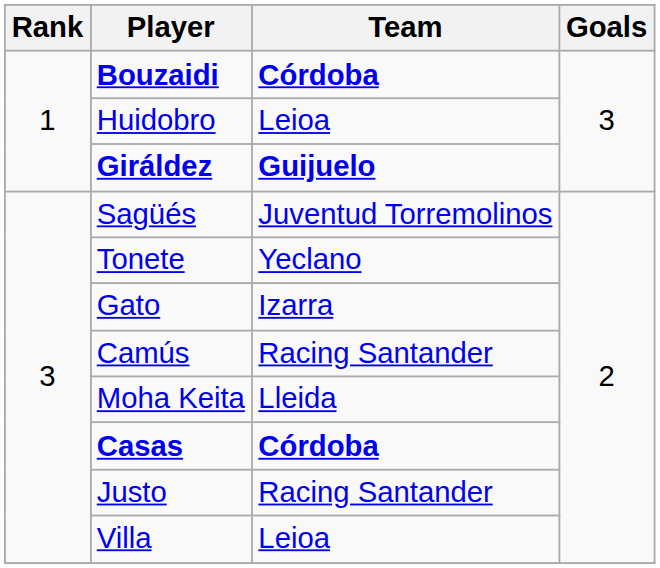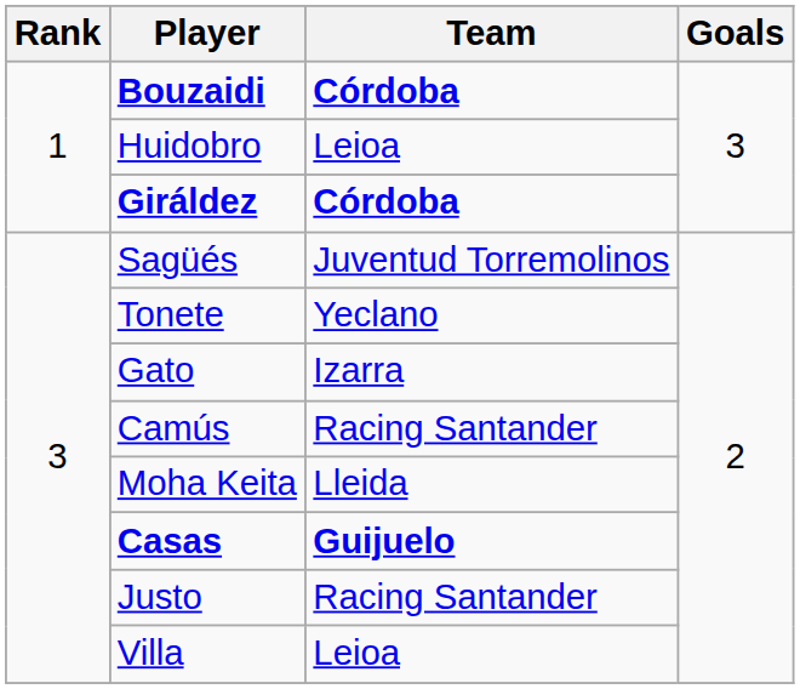 <table class="wikitable" style="text-align:center">
 <tr>
 <th>Rank</th>
 <th>Player</th>
 <th>Team</th>
 <th>Goals</th>
 </tr>
 <tr>
 <td rowspan=3>1</td>
 <td align=left> <strong><a href='#'>Bouzaidi</a></strong></td>
 <td align=left><strong><a href='#'>Córdoba</a></strong></td>
 <td rowspan=3>3</td>
 </tr>
 <tr>
 <td align=left> <a href='#'>Huidobro</a></td>
 <td align=left><a href='#'>Leioa</a></td>
 </tr>
 <tr>
 <td align=left> <strong><a href='#'>Giráldez</a></strong></td>
-<td align=left><strong><a href='#'>Guijuelo</a></strong></td>
+<td align=left><strong><a href='#'>Córdoba</a></strong></td>
 </tr>
 <tr>
 <td rowspan=8>3</td>
 <td align=left> <a href='#'>Sagüés</a></td>
 <td align=left><a href='#'>Juventud Torremolinos</a></td>
 <td rowspan=8>2</td>
 </tr>
 <tr>
 <td align=left> <a href='#'>Tonete</a></td>
 <td align=left><a href='#'>Yeclano</a></td>
 </tr>
 <tr>
 <td align=left> <a href='#'>Gato</a></td>
 <td align=left><a href='#'>Izarra</a></td>
 </tr>
 <tr>
 <td align=left> <a href='#'>Camús</a></td>
 <td align=left><a href='#'>Racing Santander</a></td>
 </tr>
 <tr>
 <td align=left> <a href='#'>Moha Keita</a></td>
 <td align=left><a href='#'>Lleida</a></td>
 </tr>
 <tr>
 <td align=left> <strong><a href='#'>Casas</a></strong></td>
-<td align=left><strong><a href='#'>Córdoba</a></strong></td>
+<td align=left><strong><a href='#'>Guijuelo</a></strong></td>
 </tr>
 <tr>
 <td align=left> <a href='#'>Justo</a></td>
 <td align=left><a href='#'>Racing Santander</a></td>
 </tr>
 <tr>
 <td align=left> <a href='#'>Villa</a></td>
 <td align=left><a href='#'>Leioa</a></td>
 </tr>
 </table>
